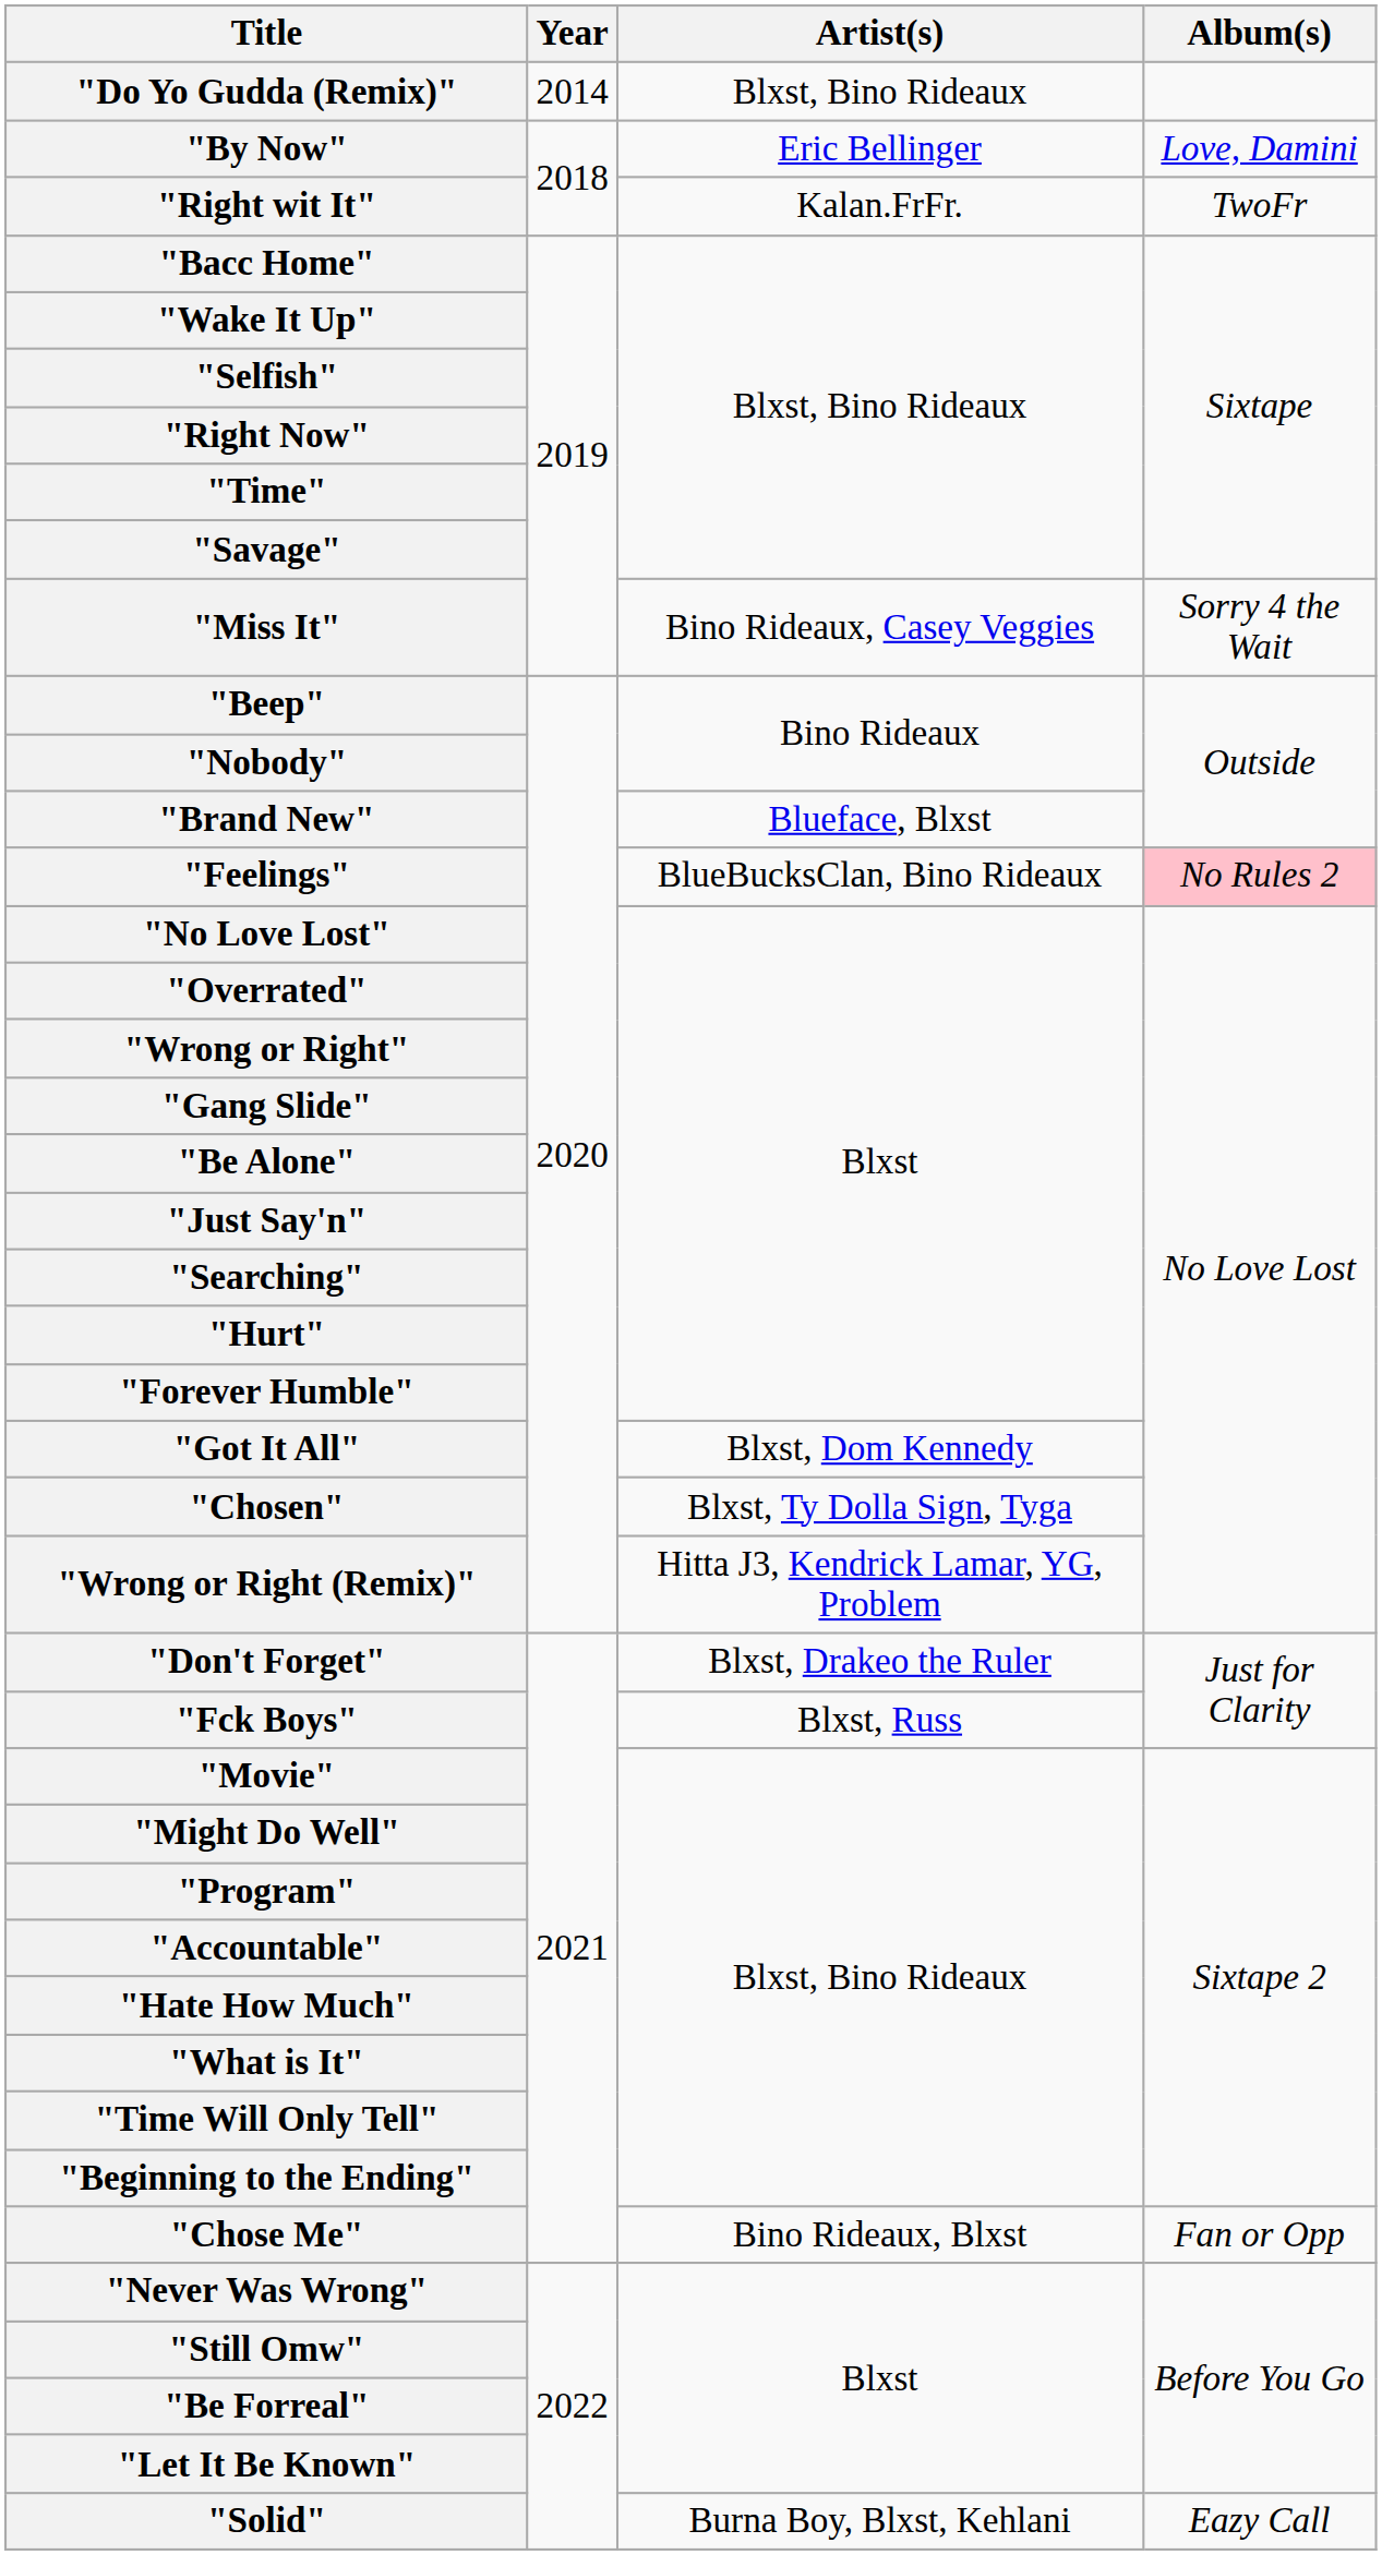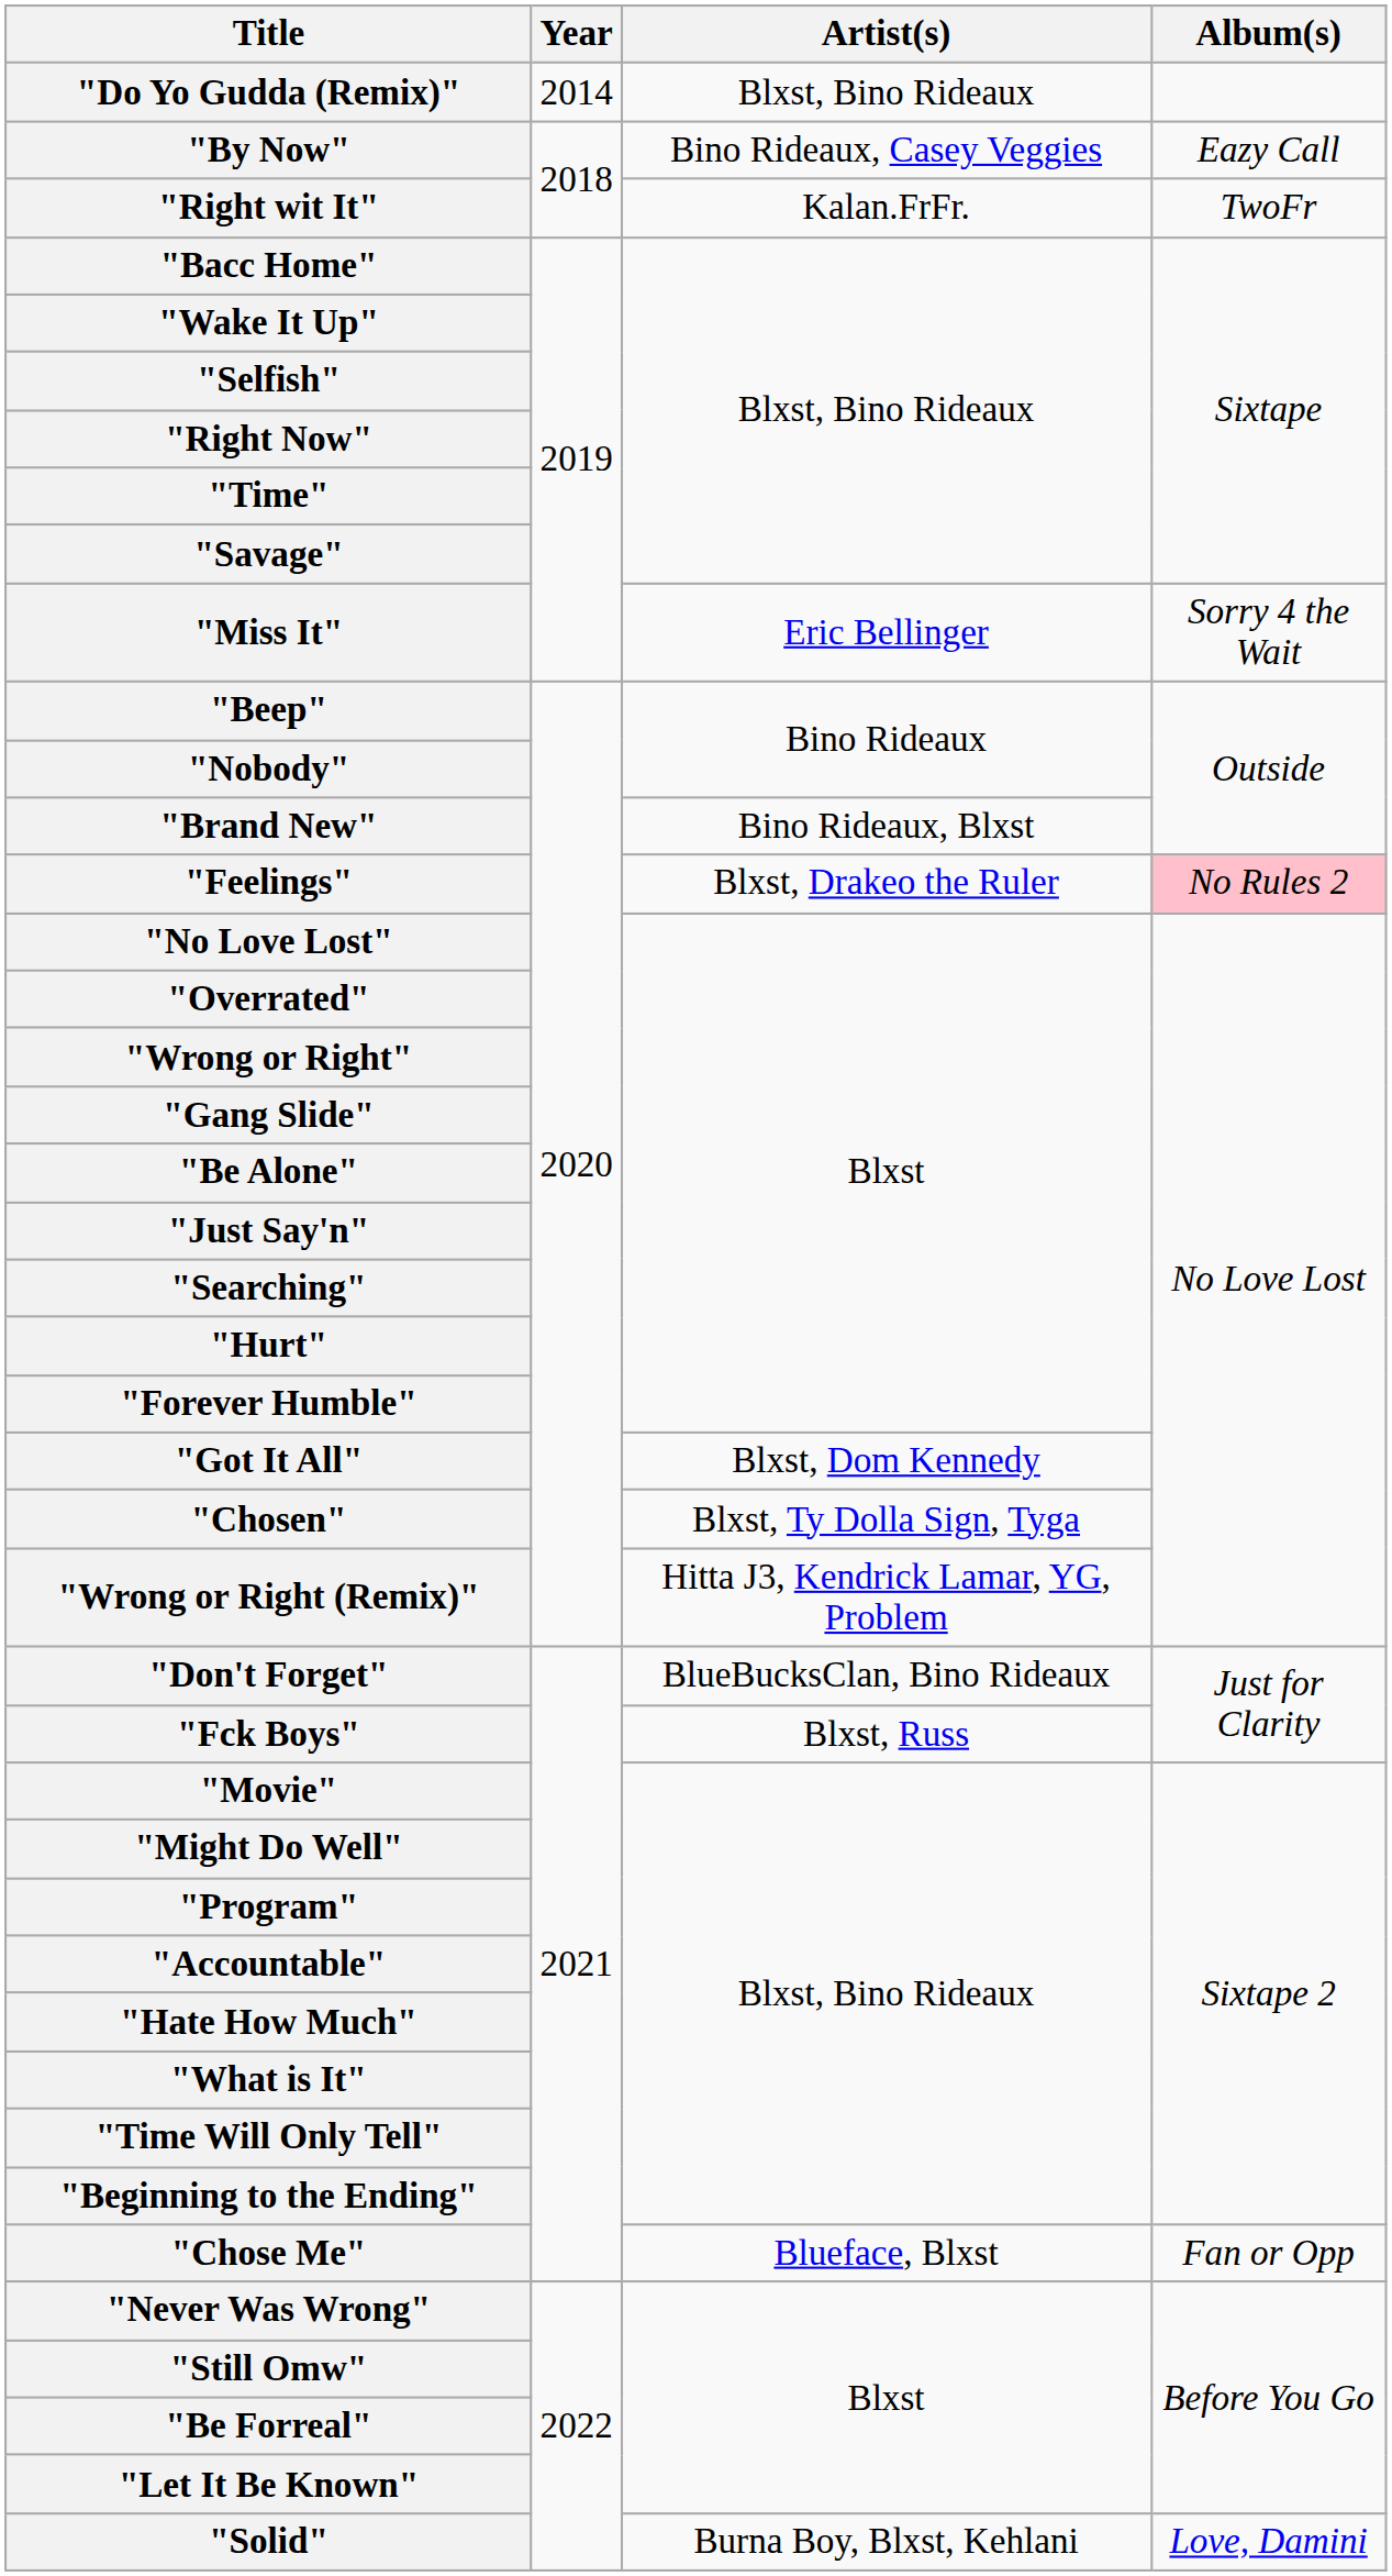 <table class="wikitable plainrowheaders" style="text-align:center;">
 <tr>
 <th scope="col" style="width:14em;">Title</th>
 <th scope="col">Year</th>
 <th scope="col">Artist(s)</th>
 <th scope="col">Album(s)</th>
 </tr>
 <tr>
 <th scope="row">"Do Yo Gudda (Remix)"</th>
 <td>2014</td>
 <td>Blxst, Bino Rideaux</td>
 <td></td>
 </tr>
 <tr>
 <th scope="row">"By Now"</th>
 <td rowspan="2">2018</td>
-<td><a href='#'>Eric Bellinger</a></td>
-<td><em><a href='#'>Love, Damini</a></em></td>
+<td>Bino Rideaux, <a href='#'>Casey Veggies</a></td>
+<td><em>Eazy Call</em></td>
 </tr>
 <tr>
 <th scope="row">"Right wit It"</th>
 <td>Kalan.FrFr.</td>
 <td><em>TwoFr</em></td>
 </tr>
 <tr>
 <th scope="row">"Bacc Home"</th>
 <td rowspan="7">2019</td>
 <td rowspan="6">Blxst, Bino Rideaux</td>
 <td rowspan="6"><em>Sixtape</em></td>
 </tr>
 <tr>
 <th scope="row">"Wake It Up"</th>
 </tr>
 <tr>
 <th scope="row">"Selfish"</th>
 </tr>
 <tr>
 <th scope="row">"Right Now"</th>
 </tr>
 <tr>
 <th scope="row">"Time"</th>
 </tr>
 <tr>
 <th scope="row">"Savage"</th>
 </tr>
 <tr>
 <th scope="row">"Miss It"</th>
-<td>Bino Rideaux, <a href='#'>Casey Veggies</a></td>
+<td><a href='#'>Eric Bellinger</a></td>
 <td><em>Sorry 4 the Wait</em></td>
 </tr>
 <tr>
 <th scope="row">"Beep"</th>
 <td rowspan="16">2020</td>
 <td rowspan="2">Bino Rideaux</td>
 <td rowspan="3"><em>Outside</em></td>
 </tr>
 <tr>
 <th scope="row">"Nobody"</th>
 </tr>
 <tr>
 <th scope="row">"Brand New"</th>
-<td><a href='#'>Blueface</a>, Blxst</td>
+<td>Bino Rideaux, Blxst</td>
 </tr>
 <tr>
 <th scope="row">"Feelings"</th>
-<td>BlueBucksClan, Bino Rideaux</td>
+<td>Blxst, <a href='#'>Drakeo the Ruler</a></td>
 <td style="background: pink;"><em>No Rules 2</em></td>
 </tr>
 <tr>
 <th scope="row">"No Love Lost"</th>
 <td rowspan="9">Blxst</td>
 <td rowspan="12"><em>No Love Lost</em></td>
 </tr>
 <tr>
 <th scope="row">"Overrated"</th>
 </tr>
 <tr>
 <th scope="row">"Wrong or Right"</th>
 </tr>
 <tr>
 <th scope="row">"Gang Slide"</th>
 </tr>
 <tr>
 <th scope="row">"Be Alone"</th>
 </tr>
 <tr>
 <th scope="row">"Just Say'n"</th>
 </tr>
 <tr>
 <th scope="row">"Searching"</th>
 </tr>
 <tr>
 <th scope="row">"Hurt"</th>
 </tr>
 <tr>
 <th scope="row">"Forever Humble"</th>
 </tr>
 <tr>
 <th scope="row">"Got It All"</th>
 <td>Blxst, <a href='#'>Dom Kennedy</a></td>
 </tr>
 <tr>
 <th scope="row">"Chosen"</th>
 <td>Blxst, <a href='#'>Ty Dolla Sign</a>, <a href='#'>Tyga</a></td>
 </tr>
 <tr>
 <th scope="row">"Wrong or Right (Remix)"</th>
 <td>Hitta J3, <a href='#'>Kendrick Lamar</a>, <a href='#'>YG</a>, <a href='#'>Problem</a></td>
 </tr>
 <tr>
 <th scope="row">"Don't Forget"</th>
 <td rowspan="11">2021</td>
-<td>Blxst, <a href='#'>Drakeo the Ruler</a></td>
+<td>BlueBucksClan, Bino Rideaux</td>
 <td rowspan="2"><em>Just for Clarity</em></td>
 </tr>
 <tr>
 <th scope="row">"Fck Boys"</th>
 <td>Blxst, <a href='#'>Russ</a></td>
 </tr>
 <tr>
 <th scope="row">"Movie"</th>
 <td rowspan="8">Blxst, Bino Rideaux</td>
 <td rowspan="8"><em>Sixtape 2</em></td>
 </tr>
 <tr>
 <th scope="row">"Might Do Well"</th>
 </tr>
 <tr>
 <th scope="row">"Program"</th>
 </tr>
 <tr>
 <th scope="row">"Accountable"</th>
 </tr>
 <tr>
 <th scope="row">"Hate How Much"</th>
 </tr>
 <tr>
 <th scope="row">"What is It"</th>
 </tr>
 <tr>
 <th scope="row">"Time Will Only Tell"</th>
 </tr>
 <tr>
 <th scope="row">"Beginning to the Ending"</th>
 </tr>
 <tr>
 <th scope="row">"Chose Me"</th>
-<td>Bino Rideaux, Blxst</td>
+<td><a href='#'>Blueface</a>, Blxst</td>
 <td><em>Fan or Opp</em></td>
 </tr>
 <tr>
 <th scope="row">"Never Was Wrong"</th>
 <td rowspan="5">2022</td>
 <td rowspan="4">Blxst</td>
 <td rowspan="4"><em>Before You Go</em></td>
 </tr>
 <tr>
 <th scope="row">"Still Omw"</th>
 </tr>
 <tr>
 <th scope="row">"Be Forreal"</th>
 </tr>
 <tr>
 <th scope="row">"Let It Be Known"</th>
 </tr>
 <tr>
 <th scope="row">"Solid"</th>
 <td>Burna Boy, Blxst, Kehlani</td>
-<td><em>Eazy Call</em></td>
+<td><em><a href='#'>Love, Damini</a></em></td>
 </tr>
 </table>
